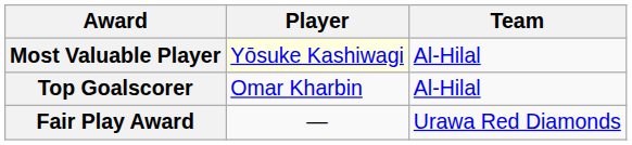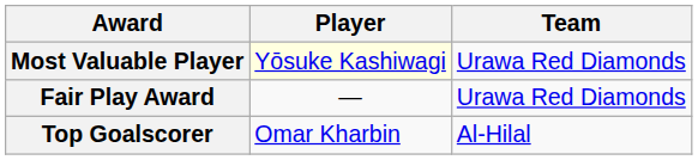 <table class="wikitable" style="text-align:center">
 <tr>
 <th>Award</th>
 <th>Player</th>
 <th>Team</th>
 </tr>
 <tr>
 <th>Most Valuable Player</th>
 <td align=left style="background: lightyellow;"> <a href='#'>Yōsuke Kashiwagi</a></td>
-<td align=left> <a href='#'>Al-Hilal</a></td>
+<td align=left> <a href='#'>Urawa Red Diamonds</a></td>
+</tr>
+<tr>
+<th>Fair Play Award</th>
+<td>—</td>
+<td align=left> <a href='#'>Urawa Red Diamonds</a></td>
 </tr>
 <tr>
 <th>Top Goalscorer</th>
 <td align=left> <a href='#'>Omar Kharbin</a></td>
 <td align=left> <a href='#'>Al-Hilal</a></td>
 </tr>
-<tr>
-<th>Fair Play Award</th>
-<td>—</td>
-<td align=left> <a href='#'>Urawa Red Diamonds</a></td>
-</tr>
 </table>
